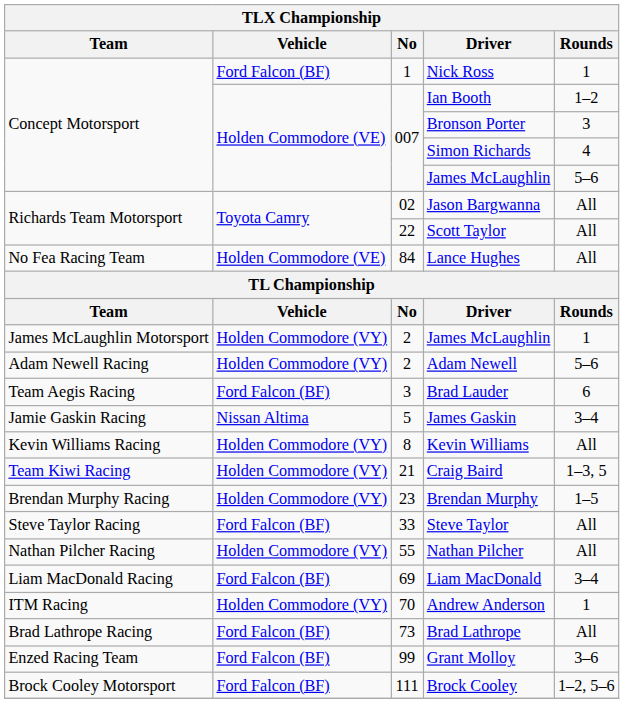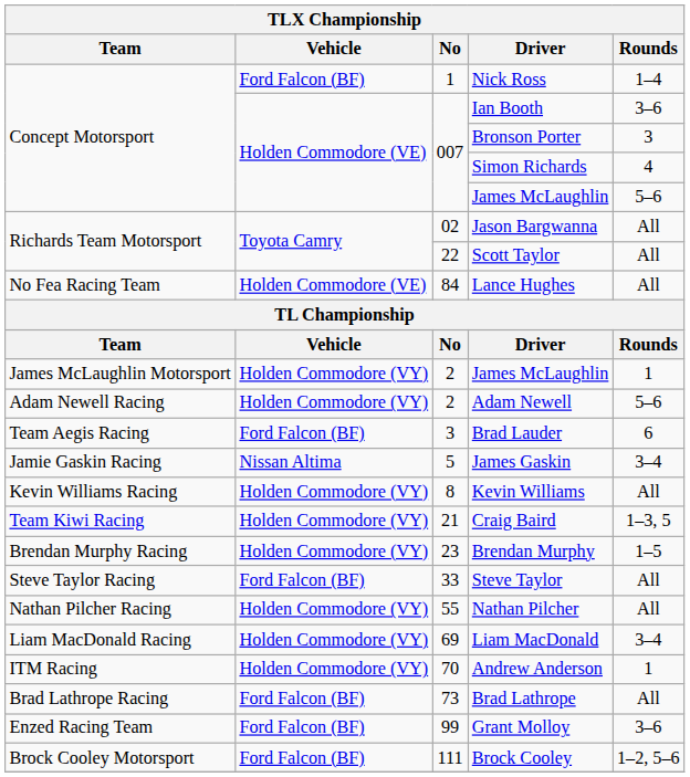 <table class="wikitable" style="font-size: 85%">
 <tr>
 <th colspan="5">TLX Championship</th>
 </tr>
 <tr>
 <th>Team</th>
 <th>Vehicle</th>
 <th>No</th>
 <th>Driver</th>
 <th>Rounds</th>
 </tr>
 <tr>
 <td rowspan=5>Concept Motorsport</td>
 <td><a href='#'>Ford Falcon (BF)</a></td>
 <td align=center>1</td>
 <td> <a href='#'>Nick Ross</a></td>
-<td align=center>1</td>
+<td align=center>1–4</td>
 </tr>
 <tr>
 <td rowspan=4><a href='#'>Holden Commodore (VE)</a></td>
 <td rowspan=4 align=center>007</td>
 <td> <a href='#'>Ian Booth</a></td>
-<td align=center>1–2</td>
+<td align=center>3–6</td>
 </tr>
 <tr>
 <td> <a href='#'>Bronson Porter</a></td>
 <td align=center>3</td>
 </tr>
 <tr>
 <td> <a href='#'>Simon Richards</a></td>
 <td align=center>4</td>
 </tr>
 <tr>
 <td> <a href='#'>James McLaughlin</a></td>
 <td align=center>5–6</td>
 </tr>
 <tr>
 <td rowspan=2>Richards Team Motorsport</td>
 <td rowspan=2><a href='#'>Toyota Camry</a></td>
 <td align=center>02</td>
 <td> <a href='#'>Jason Bargwanna</a></td>
 <td align=center>All</td>
 </tr>
 <tr>
 <td align=center>22</td>
 <td> <a href='#'>Scott Taylor</a></td>
 <td align=center>All</td>
 </tr>
 <tr>
 <td>No Fea Racing Team</td>
 <td><a href='#'>Holden Commodore (VE)</a></td>
 <td align=center>84</td>
 <td> <a href='#'>Lance Hughes</a></td>
 <td align=center>All</td>
 </tr>
 <tr>
 <th colspan="5">TL Championship</th>
 </tr>
 <tr>
 <th>Team</th>
 <th>Vehicle</th>
 <th>No</th>
 <th>Driver</th>
 <th>Rounds</th>
 </tr>
 <tr>
 <td>James McLaughlin Motorsport</td>
 <td><a href='#'>Holden Commodore (VY)</a></td>
 <td align=center>2</td>
 <td> <a href='#'>James McLaughlin</a></td>
 <td align=center>1</td>
 </tr>
 <tr>
 <td>Adam Newell Racing</td>
 <td><a href='#'>Holden Commodore (VY)</a></td>
 <td align=center>2</td>
 <td> <a href='#'>Adam Newell</a></td>
 <td align=center>5–6</td>
 </tr>
 <tr>
 <td>Team Aegis Racing</td>
 <td><a href='#'>Ford Falcon (BF)</a></td>
 <td align=center>3</td>
 <td> <a href='#'>Brad Lauder</a></td>
 <td align=center>6</td>
 </tr>
 <tr>
 <td>Jamie Gaskin Racing</td>
 <td><a href='#'>Nissan Altima</a></td>
 <td align=center>5</td>
 <td> <a href='#'>James Gaskin</a></td>
 <td align=center>3–4</td>
 </tr>
 <tr>
 <td>Kevin Williams Racing</td>
 <td><a href='#'>Holden Commodore (VY)</a></td>
 <td align=center>8</td>
 <td> <a href='#'>Kevin Williams</a></td>
 <td align=center>All</td>
 </tr>
 <tr>
 <td><a href='#'>Team Kiwi Racing</a></td>
 <td><a href='#'>Holden Commodore (VY)</a></td>
 <td align=center>21</td>
 <td> <a href='#'>Craig Baird</a></td>
 <td align=center>1–3, 5</td>
 </tr>
 <tr>
 <td>Brendan Murphy Racing</td>
 <td><a href='#'>Holden Commodore (VY)</a></td>
 <td align=center>23</td>
 <td> <a href='#'>Brendan Murphy</a></td>
 <td align=center>1–5</td>
 </tr>
 <tr>
 <td>Steve Taylor Racing</td>
 <td><a href='#'>Ford Falcon (BF)</a></td>
 <td align=center>33</td>
 <td> <a href='#'>Steve Taylor</a></td>
 <td align=center>All</td>
 </tr>
 <tr>
 <td>Nathan Pilcher Racing</td>
 <td><a href='#'>Holden Commodore (VY)</a></td>
 <td align=center>55</td>
 <td> <a href='#'>Nathan Pilcher</a></td>
 <td align=center>All</td>
 </tr>
 <tr>
 <td>Liam MacDonald Racing</td>
-<td><a href='#'>Ford Falcon (BF)</a></td>
+<td><a href='#'>Holden Commodore (VY)</a></td>
 <td align=center>69</td>
 <td> <a href='#'>Liam MacDonald</a></td>
 <td align=center>3–4</td>
 </tr>
 <tr>
 <td>ITM Racing</td>
 <td><a href='#'>Holden Commodore (VY)</a></td>
 <td align=center>70</td>
 <td> <a href='#'>Andrew Anderson</a></td>
 <td align=center>1</td>
 </tr>
 <tr>
 <td>Brad Lathrope Racing</td>
 <td><a href='#'>Ford Falcon (BF)</a></td>
 <td align=center>73</td>
 <td> <a href='#'>Brad Lathrope</a></td>
 <td align=center>All</td>
 </tr>
 <tr>
 <td>Enzed Racing Team</td>
 <td><a href='#'>Ford Falcon (BF)</a></td>
 <td align=center>99</td>
 <td> <a href='#'>Grant Molloy</a></td>
 <td align=center>3–6</td>
 </tr>
 <tr>
 <td>Brock Cooley Motorsport</td>
 <td><a href='#'>Ford Falcon (BF)</a></td>
 <td align=center>111</td>
 <td> <a href='#'>Brock Cooley</a></td>
 <td align=center>1–2, 5–6</td>
 </tr>
 <tr>
 </tr>
 </table>
